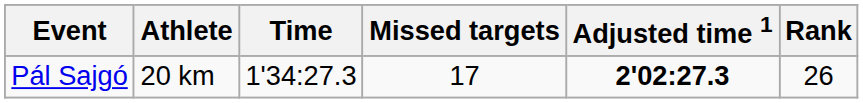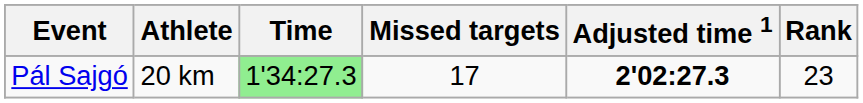 <table class="wikitable" style="font-size:90%">
 <tr>
 <th>Event</th>
 <th>Athlete</th>
 <th>Time</th>
 <th>Missed targets</th>
 <th>Adjusted time <sup>1</sup></th>
 <th>Rank</th>
 </tr>
 <tr>
 <td><a href='#'>Pál Sajgó</a></td>
 <td>20 km</td>
-<td align="center">1'34:27.3</td>
+<td align="center" style="background: lightgreen;">1'34:27.3</td>
 <td align="center">17</td>
 <td align="center"><strong>2'02:27.3</strong></td>
-<td align="center">26</td>
+<td align="center">23</td>
 </tr>
 </table>
